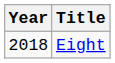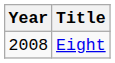 <table class="wikitable">
 <tr>
 <th>Year</th>
 <th>Title</th>
 </tr>
 <tr>
-<td>2018</td>
+<td>2008</td>
 <td><a href='#'>Eight</a></td>
 </tr>
 </table>
